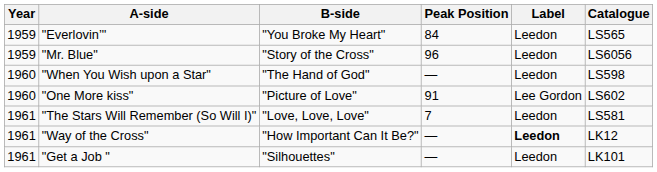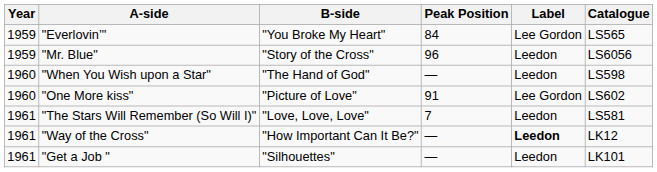 <table class="wikitable">
 <tr>
 <th>Year</th>
 <th>A-side</th>
 <th>B-side</th>
 <th>Peak Position</th>
 <th>Label</th>
 <th>Catalogue</th>
 </tr>
 <tr>
 <td>1959</td>
 <td>"Everlovin’"</td>
 <td>"You Broke My Heart"</td>
 <td>84</td>
-<td>Leedon</td>
+<td>Lee Gordon</td>
 <td>LS565</td>
 </tr>
 <tr>
 <td>1959</td>
 <td>"Mr. Blue"</td>
 <td>"Story of the Cross"</td>
 <td>96</td>
 <td>Leedon</td>
 <td>LS6056</td>
 </tr>
 <tr>
 <td>1960</td>
 <td>"When You Wish upon a Star"</td>
 <td>"The Hand of God"</td>
 <td>—</td>
 <td>Leedon</td>
 <td>LS598</td>
 </tr>
 <tr>
 <td>1960</td>
 <td>"One More kiss"</td>
 <td>"Picture of Love"</td>
 <td>91</td>
 <td>Lee Gordon</td>
 <td>LS602</td>
 </tr>
 <tr>
 <td>1961</td>
 <td>"The Stars Will Remember (So Will I)"</td>
 <td>"Love, Love, Love"</td>
 <td>7</td>
 <td>Leedon</td>
 <td>LS581</td>
 </tr>
 <tr>
 <td>1961</td>
 <td>"Way of the Cross"</td>
 <td>"How Important Can It Be?"</td>
 <td>—</td>
 <td><strong>Leedon</strong></td>
 <td>LK12</td>
 </tr>
 <tr>
 <td>1961</td>
 <td>"Get a Job "</td>
 <td>"Silhouettes"</td>
 <td>—</td>
 <td>Leedon</td>
 <td>LK101</td>
 </tr>
 </table>
